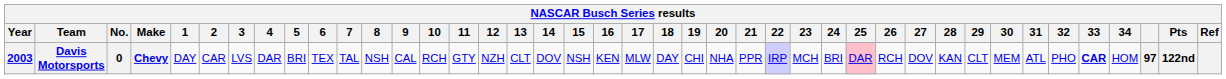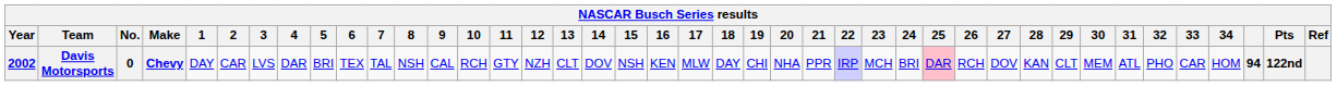 <table class="wikitable" style="text-align:center; font-size:75%">
 <tr>
 <th colspan=41><a href='#'>NASCAR Busch Series</a> results</th>
 </tr>
 <tr>
 <th>Year</th>
 <th>Team</th>
 <th>No.</th>
 <th>Make</th>
 <th>1</th>
 <th>2</th>
 <th>3</th>
 <th>4</th>
 <th>5</th>
 <th>6</th>
 <th>7</th>
 <th>8</th>
 <th>9</th>
 <th>10</th>
 <th>11</th>
 <th>12</th>
 <th>13</th>
 <th>14</th>
 <th>15</th>
 <th>16</th>
 <th>17</th>
 <th>18</th>
 <th>19</th>
 <th>20</th>
 <th>21</th>
 <th>22</th>
 <th>23</th>
 <th>24</th>
 <th>25</th>
 <th>26</th>
 <th>27</th>
 <th>28</th>
 <th>29</th>
 <th>30</th>
 <th>31</th>
 <th>32</th>
 <th>33</th>
 <th>34</th>
 <th></th>
 <th>Pts</th>
 <th>Ref</th>
 </tr>
 <tr>
-<th><a href='#'>2003</a></th>
+<th><a href='#'>2002</a></th>
 <th><a href='#'>Davis Motorsports</a></th>
 <th>0</th>
 <th><a href='#'>Chevy</a></th>
 <td><a href='#'>DAY</a></td>
 <td><a href='#'>CAR</a></td>
 <td><a href='#'>LVS</a></td>
 <td><a href='#'>DAR</a></td>
 <td><a href='#'>BRI</a></td>
 <td><a href='#'>TEX</a></td>
 <td><a href='#'>TAL</a></td>
 <td><a href='#'>NSH</a></td>
 <td><a href='#'>CAL</a></td>
 <td><a href='#'>RCH</a></td>
 <td><a href='#'>GTY</a></td>
 <td><a href='#'>NZH</a></td>
 <td><a href='#'>CLT</a></td>
 <td><a href='#'>DOV</a></td>
 <td><a href='#'>NSH</a></td>
 <td><a href='#'>KEN</a></td>
 <td><a href='#'>MLW</a></td>
 <td><a href='#'>DAY</a></td>
 <td><a href='#'>CHI</a></td>
 <td><a href='#'>NHA</a></td>
 <td><a href='#'>PPR</a></td>
 <td style="background:#CFCFFF;"><a href='#'>IRP</a><br></td>
 <td><a href='#'>MCH</a></td>
 <td><a href='#'>BRI</a></td>
 <td style="background: pink;"><a href='#'>DAR</a></td>
 <td><a href='#'>RCH</a></td>
 <td><a href='#'>DOV</a></td>
 <td><a href='#'>KAN</a></td>
 <td><a href='#'>CLT</a></td>
 <td><a href='#'>MEM</a></td>
 <td><a href='#'>ATL</a></td>
 <td><a href='#'>PHO</a></td>
-<td><strong><a href='#'>CAR</a></strong></td>
+<td><a href='#'>CAR</a></td>
 <td><a href='#'>HOM</a></td>
-<th>97</th>
+<th>94</th>
 <th>122nd</th>
 <th></th>
 </tr>
 </table>
